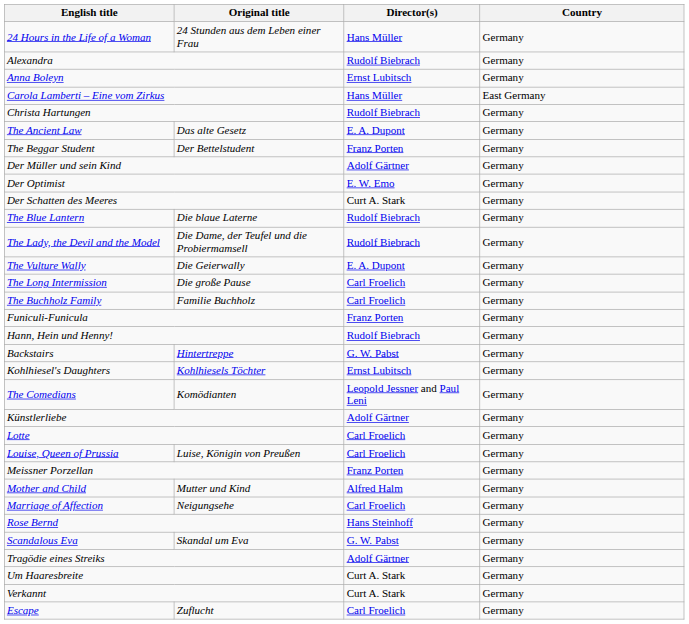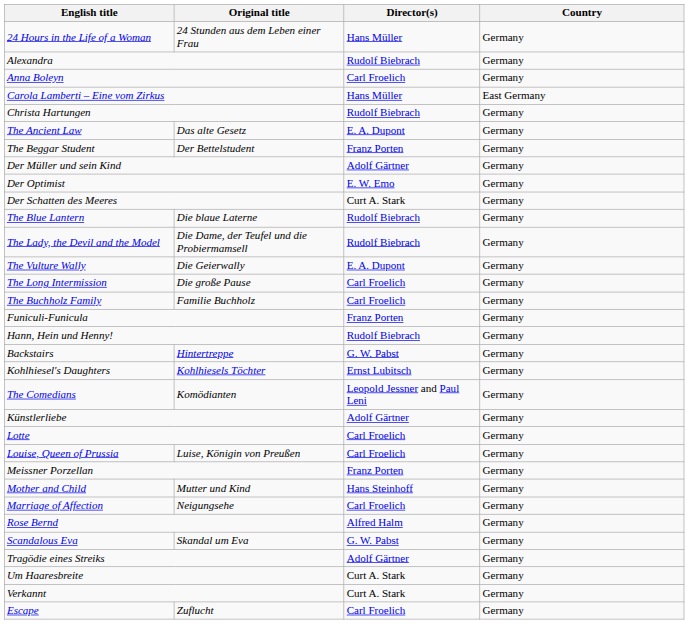 <table class="wikitable" width="78%" cellpadding="5">
 <tr>
 <th width="25%">English title</th>
 <th width="25%">Original title</th>
 <th width="20%">Director(s)</th>
 <th width="30%">Country</th>
 </tr>
 <tr>
 <td><em><a href='#'>24 Hours in the Life of a Woman</a></em></td>
 <td><em>24 Stunden aus dem Leben einer Frau</em></td>
 <td><a href='#'>Hans Müller</a></td>
 <td>Germany</td>
 </tr>
 <tr>
 <td colspan="2"><em>Alexandra</em></td>
 <td><a href='#'>Rudolf Biebrach</a></td>
 <td>Germany</td>
 </tr>
 <tr>
 <td colspan="2"><em><a href='#'>Anna Boleyn</a></em></td>
-<td><a href='#'>Ernst Lubitsch</a></td>
+<td><a href='#'>Carl Froelich</a></td>
 <td>Germany</td>
 </tr>
 <tr>
 <td colspan="2"><em><a href='#'>Carola Lamberti – Eine vom Zirkus</a></em></td>
 <td><a href='#'>Hans Müller</a></td>
 <td>East Germany</td>
 </tr>
 <tr>
 <td colspan="2"><em>Christa Hartungen</em></td>
 <td><a href='#'>Rudolf Biebrach</a></td>
 <td>Germany</td>
 </tr>
 <tr>
 <td><em><a href='#'>The Ancient Law</a></em></td>
 <td><em>Das alte Gesetz</em></td>
 <td><a href='#'>E. A. Dupont</a></td>
 <td>Germany</td>
 </tr>
 <tr>
 <td><em>The Beggar Student</em></td>
 <td><em>Der Bettelstudent</em></td>
 <td><a href='#'>Franz Porten</a></td>
 <td>Germany</td>
 </tr>
 <tr>
 <td colspan="2"><em>Der Müller und sein Kind</em></td>
 <td><a href='#'>Adolf Gärtner</a></td>
 <td>Germany</td>
 </tr>
 <tr>
 <td colspan="2"><em>Der Optimist </em></td>
 <td><a href='#'>E. W. Emo</a></td>
 <td>Germany</td>
 </tr>
 <tr>
 <td colspan="2"><em>Der Schatten des Meeres</em></td>
 <td>Curt A. Stark</td>
 <td>Germany</td>
 </tr>
 <tr>
 <td><em><a href='#'>The Blue Lantern</a></em></td>
 <td><em>Die blaue Laterne</em></td>
 <td><a href='#'>Rudolf Biebrach</a></td>
 <td>Germany</td>
 </tr>
 <tr>
 <td><em><a href='#'>The Lady, the Devil and the Model</a></em></td>
 <td><em>Die Dame, der Teufel und die Probiermamsell</em></td>
 <td><a href='#'>Rudolf Biebrach</a></td>
 <td>Germany</td>
 </tr>
 <tr>
 <td><em><a href='#'>The Vulture Wally</a></em></td>
 <td><em>Die Geierwally</em></td>
 <td><a href='#'>E. A. Dupont</a></td>
 <td>Germany</td>
 </tr>
 <tr>
 <td><em><a href='#'>The Long Intermission</a></em></td>
 <td><em>Die große Pause</em></td>
 <td><a href='#'>Carl Froelich</a></td>
 <td>Germany</td>
 </tr>
 <tr>
 <td><em><a href='#'>The Buchholz Family</a></em></td>
 <td><em>Familie Buchholz</em></td>
 <td><a href='#'>Carl Froelich</a></td>
 <td>Germany</td>
 </tr>
 <tr>
 <td colspan="2"><em>Funiculi-Funicula</em></td>
 <td><a href='#'>Franz Porten</a></td>
 <td>Germany</td>
 </tr>
 <tr>
 <td colspan="2"><em>Hann, Hein und Henny!</em></td>
 <td><a href='#'>Rudolf Biebrach</a></td>
 <td>Germany</td>
 </tr>
 <tr>
 <td><em>Backstairs</em></td>
 <td><em><a href='#'>Hintertreppe</a></em></td>
 <td><a href='#'>G. W. Pabst</a></td>
 <td>Germany</td>
 </tr>
 <tr>
 <td><em>Kohlhiesel's Daughters</em></td>
 <td><em><a href='#'>Kohlhiesels Töchter</a></em></td>
 <td><a href='#'>Ernst Lubitsch</a></td>
 <td>Germany</td>
 </tr>
 <tr>
 <td><em><a href='#'>The Comedians</a></em></td>
 <td><em>Komödianten</em></td>
 <td><a href='#'>Leopold Jessner</a> and <a href='#'>Paul Leni</a></td>
 <td>Germany</td>
 </tr>
 <tr>
 <td colspan="2"><em>Künstlerliebe</em></td>
 <td><a href='#'>Adolf Gärtner</a></td>
 <td>Germany</td>
 </tr>
 <tr>
 <td colspan="2"><em><a href='#'>Lotte</a></em></td>
 <td><a href='#'>Carl Froelich</a></td>
 <td>Germany</td>
 </tr>
 <tr>
 <td><em><a href='#'>Louise, Queen of Prussia</a></em></td>
 <td><em>Luise, Königin von Preußen</em></td>
 <td><a href='#'>Carl Froelich</a></td>
 <td>Germany</td>
 </tr>
 <tr>
 <td colspan="2"><em>Meissner Porzellan</em></td>
 <td><a href='#'>Franz Porten</a></td>
 <td>Germany</td>
 </tr>
 <tr>
 <td><em><a href='#'>Mother and Child</a></em></td>
 <td><em>Mutter und Kind</em></td>
-<td><a href='#'>Alfred Halm</a></td>
+<td><a href='#'>Hans Steinhoff</a></td>
 <td>Germany</td>
 </tr>
 <tr>
 <td><em><a href='#'>Marriage of Affection</a></em></td>
 <td><em>Neigungsehe</em></td>
 <td><a href='#'>Carl Froelich</a></td>
 <td>Germany</td>
 </tr>
 <tr>
 <td colspan="2"><em><a href='#'>Rose Bernd</a></em></td>
-<td><a href='#'>Hans Steinhoff</a></td>
+<td><a href='#'>Alfred Halm</a></td>
 <td>Germany</td>
 </tr>
 <tr>
 <td><em><a href='#'>Scandalous Eva</a></em></td>
 <td><em>Skandal um Eva</em></td>
 <td><a href='#'>G. W. Pabst</a></td>
 <td>Germany</td>
 </tr>
 <tr>
 <td colspan="2"><em>Tragödie eines Streiks</em></td>
 <td><a href='#'>Adolf Gärtner</a></td>
 <td>Germany</td>
 </tr>
 <tr>
 <td colspan="2"><em>Um Haaresbreite</em></td>
 <td>Curt A. Stark</td>
 <td>Germany</td>
 </tr>
 <tr>
 <td colspan="2"><em>Verkannt</em></td>
 <td>Curt A. Stark</td>
 <td>Germany</td>
 </tr>
 <tr>
 <td><em><a href='#'>Escape</a></em></td>
 <td><em>Zuflucht</em></td>
 <td><a href='#'>Carl Froelich</a></td>
 <td>Germany</td>
 </tr>
 </table>
